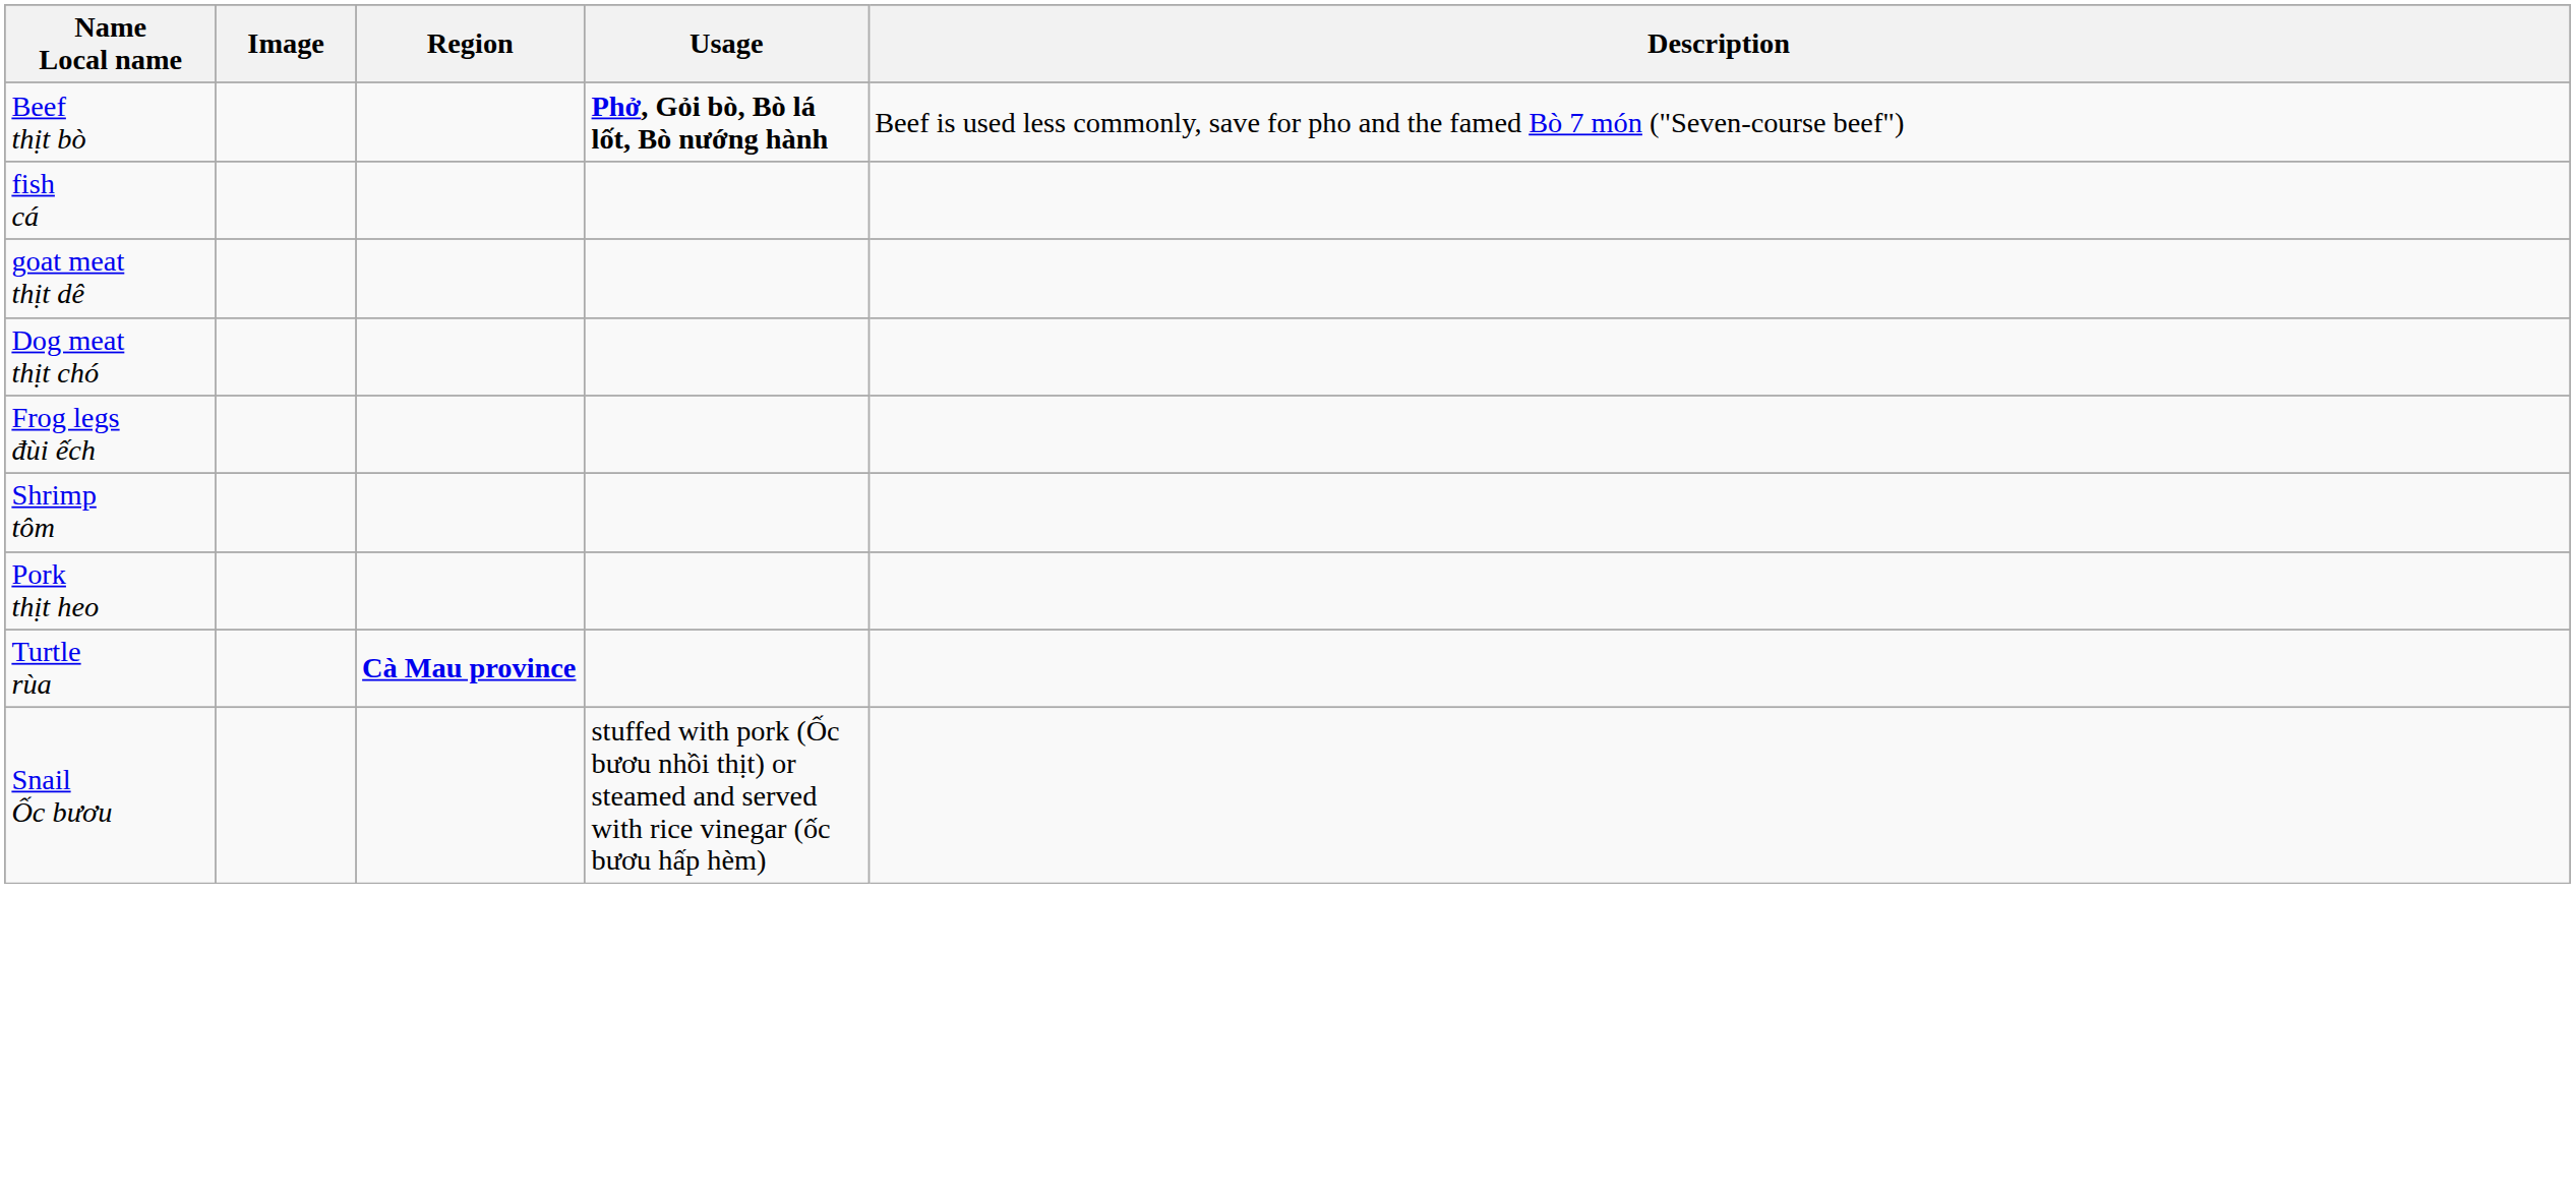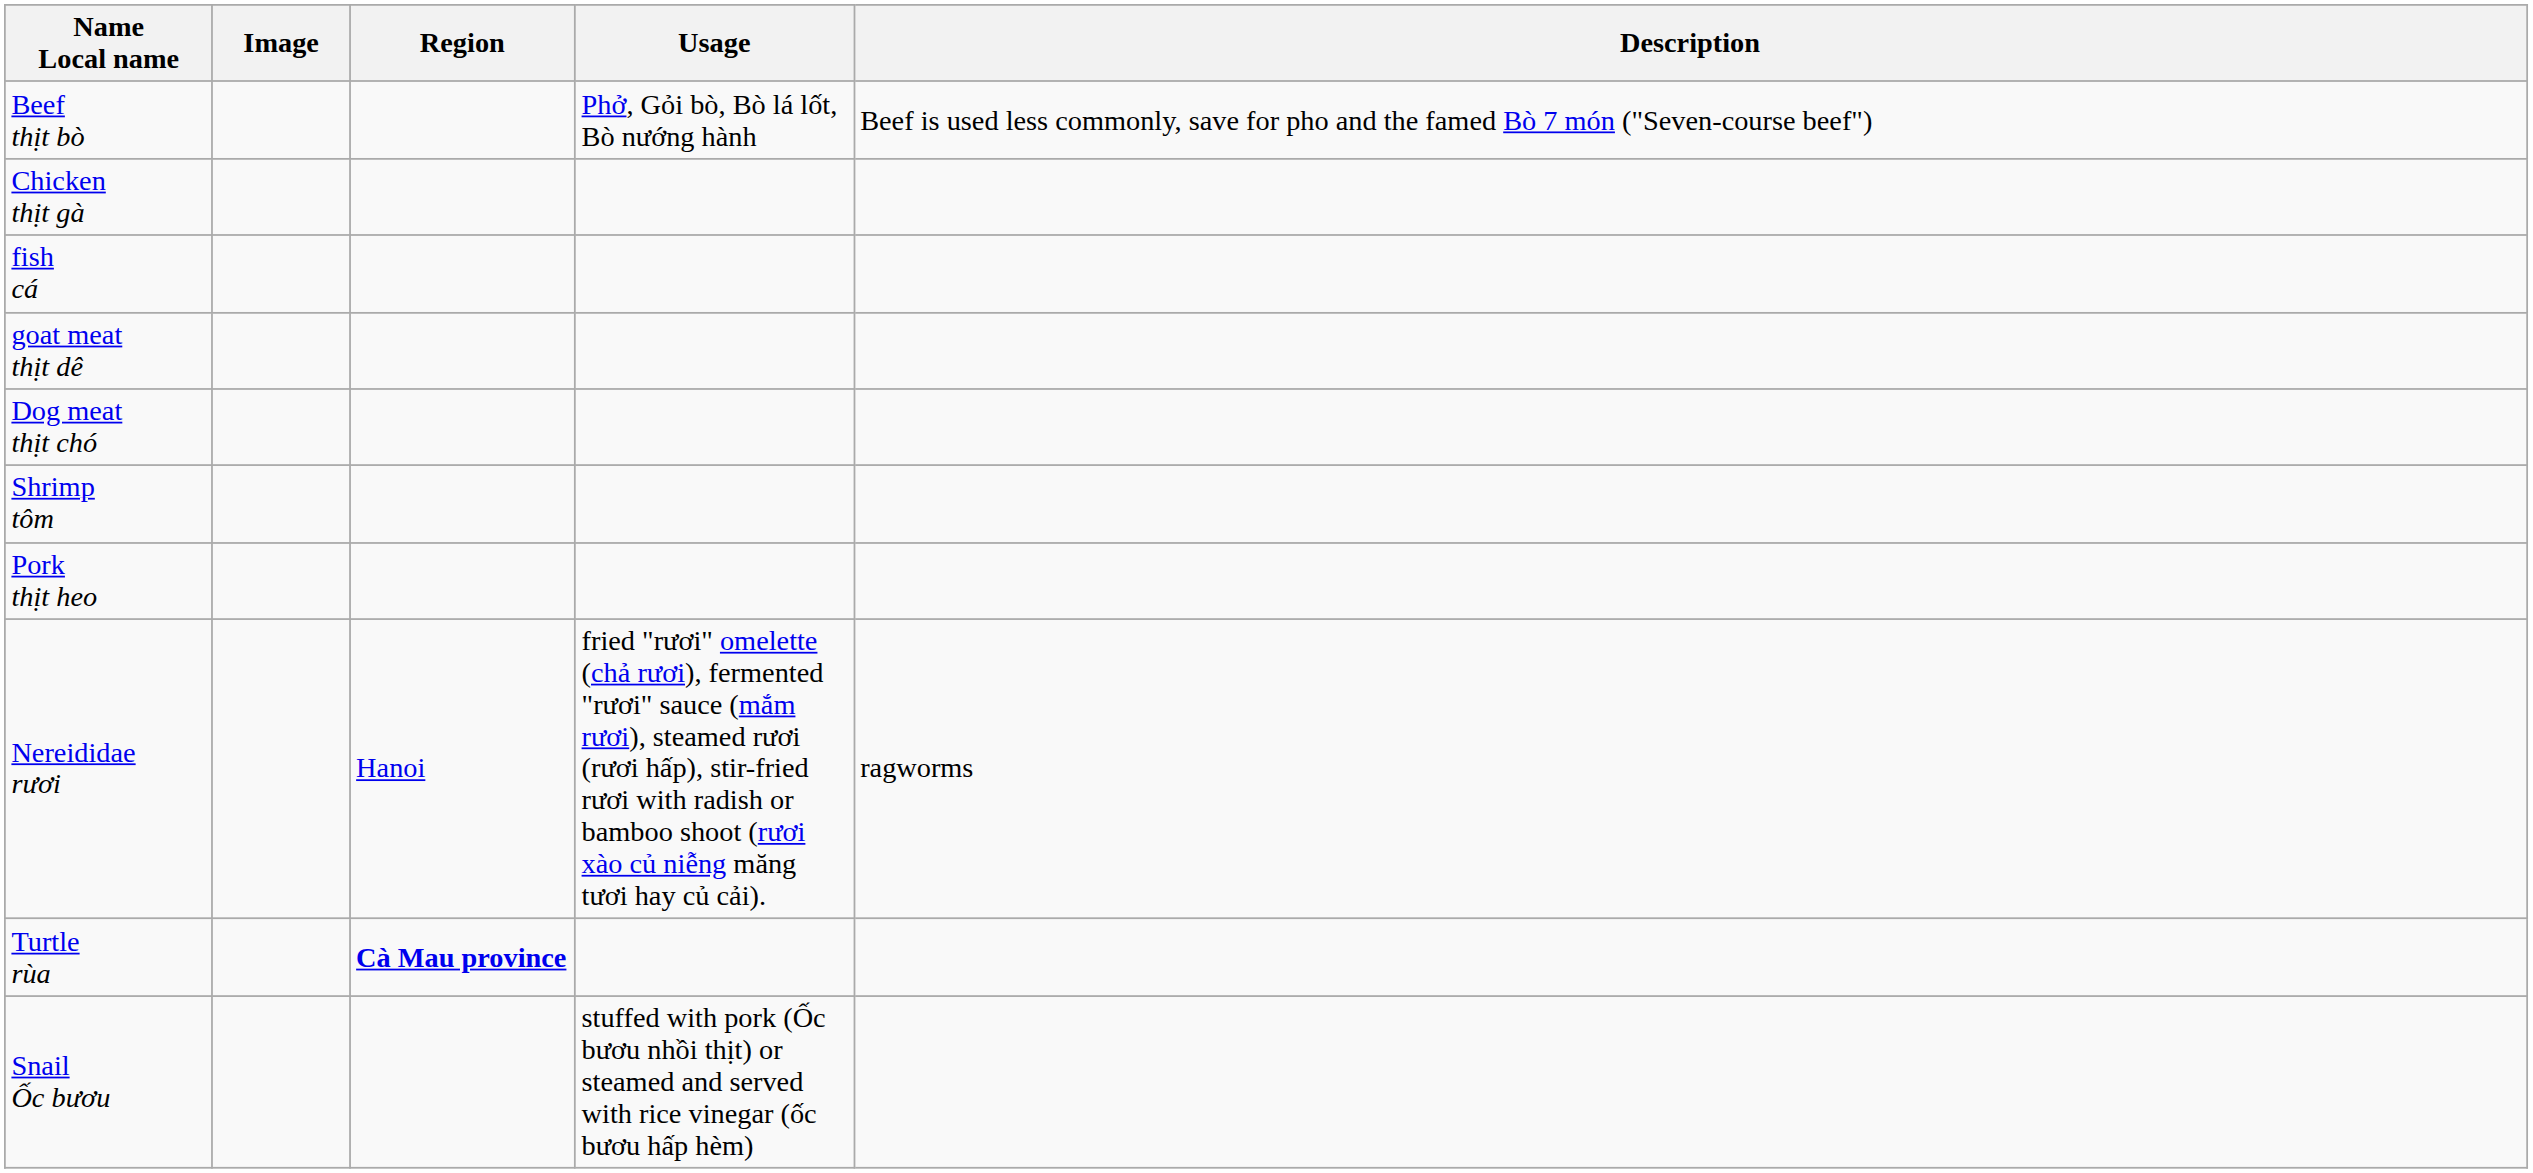 <table class="wikitable sortable" border="1" width="90%">
 <tr>
 <th width="110px">Name<br>Local name</th>
 <th width="70px">Image</th>
 <th width="120px">Region</th>
 <th width="150px">Usage</th>
 <th>Description</th>
 </tr>
 <tr>
 <td><a href='#'>Beef</a><br><em>thịt bò</em></td>
 <td></td>
 <td></td>
-<td><strong><a href='#'>Phở</a>, Gỏi bò, Bò lá lốt, Bò nướng hành</strong></td>
+<td><a href='#'>Phở</a>, Gỏi bò, Bò lá lốt, Bò nướng hành</td>
 <td>Beef is used less commonly, save for pho and the famed <a href='#'>Bò 7 món</a> ("Seven-course beef")</td>
+</tr>
+<tr>
+<td><a href='#'>Chicken</a><br><em>thịt gà</em></td>
+<td></td>
+<td></td>
+<td></td>
+<td></td>
 </tr>
 <tr>
 <td><a href='#'>fish</a><br><em>cá</em></td>
 <td></td>
 <td></td>
 <td></td>
 <td></td>
 </tr>
 <tr>
 <td><a href='#'>goat meat</a><br><em>thịt dê</em></td>
 <td></td>
 <td></td>
 <td></td>
 <td></td>
 </tr>
 <tr>
 <td><a href='#'>Dog meat</a><br><em>thịt chó</em></td>
 <td></td>
 <td></td>
 <td></td>
 <td></td>
 </tr>
 <tr>
-<td><a href='#'>Frog legs</a><br><em>đùi ếch</em></td>
-<td></td>
-<td></td>
-<td></td>
-<td></td>
-</tr>
-<tr>
 <td><a href='#'>Shrimp</a><br><em>tôm</em></td>
 <td></td>
 <td></td>
 <td></td>
 <td></td>
 </tr>
 <tr>
 <td><a href='#'>Pork</a><br><em>thịt heo</em></td>
 <td></td>
 <td></td>
 <td></td>
 <td></td>
+</tr>
+<tr>
+<td><a href='#'>Nereididae</a><br><em>rươi</em></td>
+<td></td>
+<td><a href='#'>Hanoi</a></td>
+<td>fried "rươi" <a href='#'>omelette</a> (<a href='#'>chả rươi</a>), fermented "rươi" sauce (<a href='#'>mắm rươi</a>), steamed rươi (rươi hấp), stir-fried rươi with radish or bamboo shoot (<a href='#'>rươi xào củ niễng</a> măng tươi hay củ cải).</td>
+<td>ragworms</td>
 </tr>
 <tr>
 <td><a href='#'>Turtle</a><br><em>rùa</em></td>
 <td></td>
 <td><strong><a href='#'>Cà Mau province</a></strong></td>
 <td></td>
 <td></td>
 </tr>
 <tr>
 <td><a href='#'>Snail</a><br><em>Ốc bươu</em></td>
 <td></td>
 <td></td>
 <td>stuffed with pork (Ốc bươu nhồi thịt) or steamed and served with rice vinegar (ốc bươu hấp hèm)</td>
 <td></td>
 </tr>
 </table>
